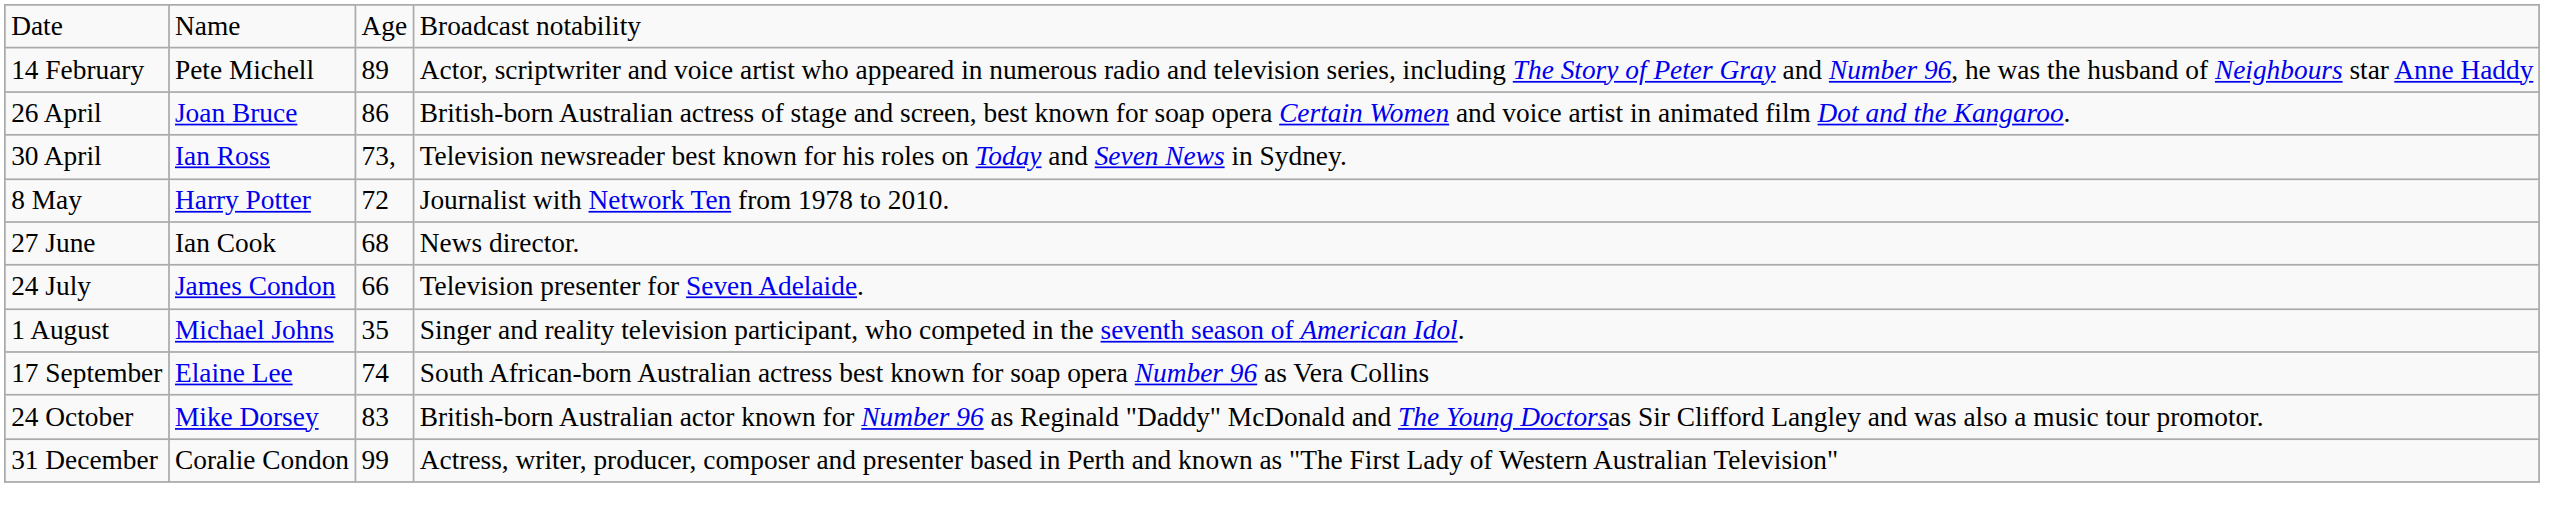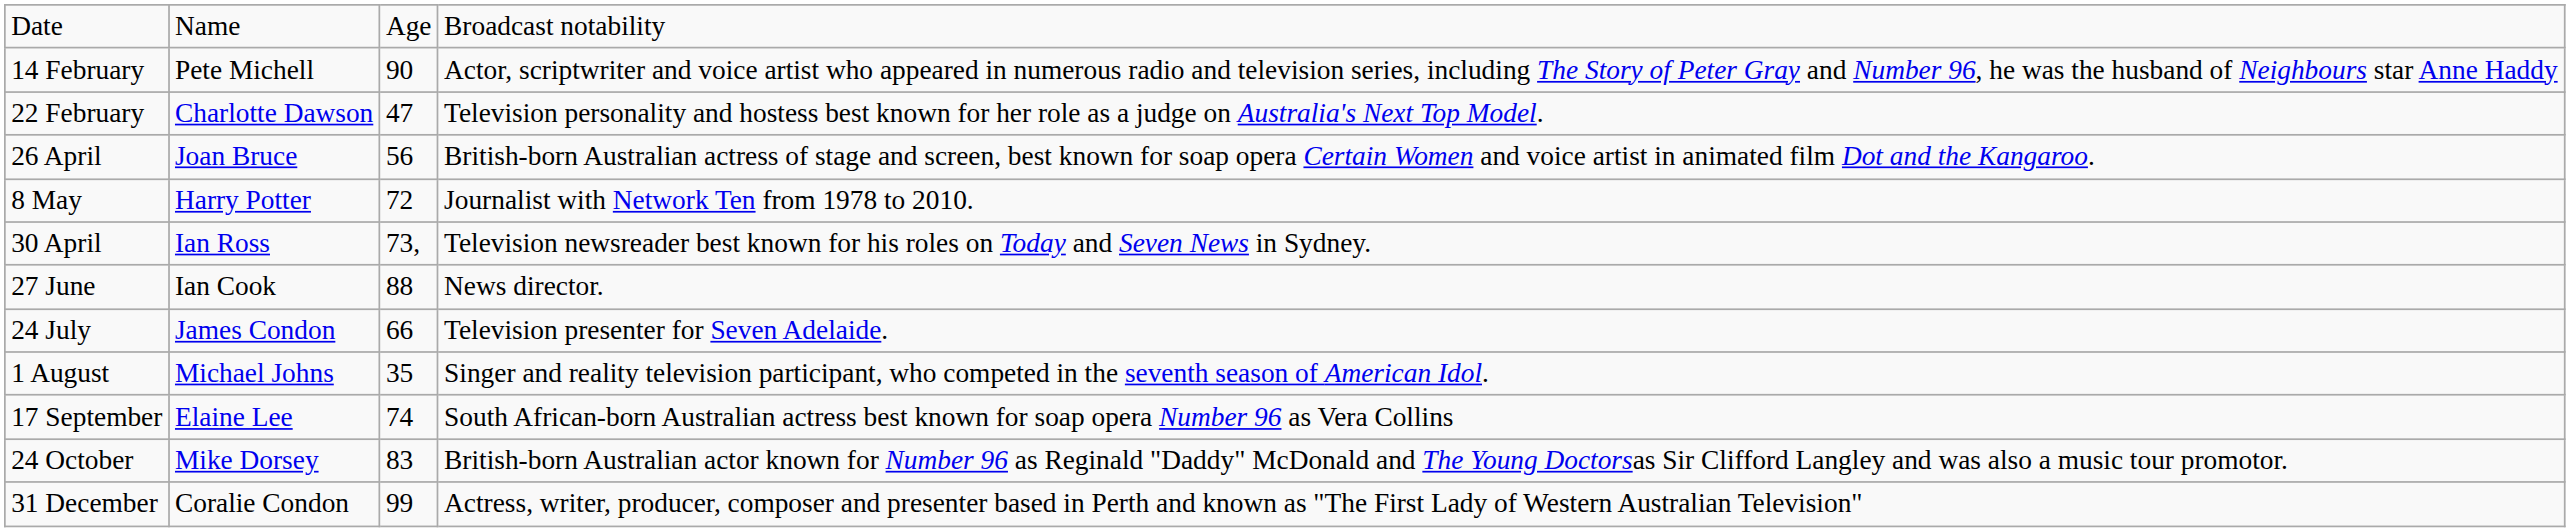 <table class="wikitable sortable">
 <tr>
 <td>Date</td>
 <td>Name</td>
 <td>Age</td>
 <td>Broadcast notability</td>
 </tr>
 <tr>
 <td>14 February</td>
 <td>Pete Michell</td>
-<td>89</td>
+<td>90</td>
 <td>Actor, scriptwriter and voice artist who appeared in numerous radio and television series, including <em><a href='#'>The Story of Peter Gray</a></em> and  <em><a href='#'>Number 96</a></em>, he was the husband of <em><a href='#'>Neighbours</a></em> star <a href='#'>Anne Haddy</a></td>
+</tr>
+<tr>
+<td>22 February</td>
+<td><a href='#'>Charlotte Dawson</a></td>
+<td>47</td>
+<td>Television personality and hostess best known for her role as a judge on <em><a href='#'>Australia's Next Top Model</a></em>.</td>
 </tr>
 <tr>
 <td>26 April</td>
 <td><a href='#'>Joan Bruce</a></td>
-<td>86</td>
+<td>56</td>
 <td>British-born Australian actress of stage and screen, best known for soap opera <em><a href='#'>Certain Women</a></em> and voice artist in animated film <em><a href='#'>Dot and the Kangaroo</a></em>.</td>
-</tr>
-<tr>
-<td>30 April</td>
-<td><a href='#'>Ian Ross</a></td>
-<td>73,</td>
-<td>Television newsreader best known for his roles on <em><a href='#'>Today</a></em> and <em><a href='#'>Seven News</a></em> in Sydney.</td>
 </tr>
 <tr bgcolor>
 <td>8 May</td>
 <td><a href='#'>Harry Potter</a></td>
 <td>72</td>
 <td>Journalist with <a href='#'>Network Ten</a> from 1978 to 2010.</td>
 </tr>
 <tr>
+<td>30 April</td>
+<td><a href='#'>Ian Ross</a></td>
+<td>73,</td>
+<td>Television newsreader best known for his roles on <em><a href='#'>Today</a></em> and <em><a href='#'>Seven News</a></em> in Sydney.</td>
+</tr>
+<tr>
 <td>27 June</td>
 <td>Ian Cook</td>
-<td>68</td>
+<td>88</td>
 <td>News director.</td>
 </tr>
 <tr bgcolor>
 <td>24 July</td>
 <td><a href='#'>James Condon</a></td>
 <td>66</td>
 <td>Television presenter for <a href='#'>Seven Adelaide</a>.</td>
 </tr>
 <tr bgcolor>
 <td>1 August</td>
 <td><a href='#'>Michael Johns</a></td>
 <td>35</td>
 <td>Singer and reality television participant, who competed in the <a href='#'>seventh season of <em>American Idol</em></a>.</td>
 </tr>
 <tr>
 <td>17 September</td>
 <td><a href='#'>Elaine Lee</a></td>
 <td>74</td>
 <td>South African-born Australian actress best known for soap opera <em><a href='#'>Number 96</a></em> as Vera Collins</td>
 </tr>
 <tr>
 <td>24 October</td>
 <td><a href='#'>Mike Dorsey</a></td>
 <td>83</td>
 <td>British-born Australian actor known for <em><a href='#'>Number 96</a></em> as Reginald "Daddy" McDonald  and <em><a href='#'>The Young Doctors</a></em>as Sir Clifford Langley and was also a music tour promotor.</td>
 </tr>
 <tr>
 <td>31 December</td>
 <td>Coralie Condon</td>
 <td>99</td>
 <td>Actress, writer, producer, composer and presenter based in Perth and known as "The First Lady of Western Australian Television"</td>
 </tr>
 </table>
